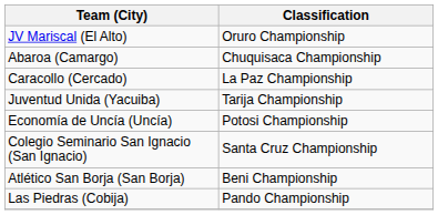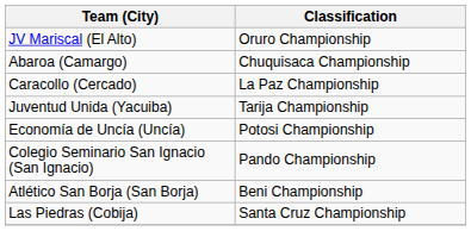 <table class="wikitable sortable">
 <tr>
 <th width="250">Team (City)</th>
 <th width="250">Classification</th>
 </tr>
 <tr>
 <td><a href='#'>JV Mariscal</a> (El Alto)</td>
 <td>Oruro Championship</td>
 </tr>
 <tr>
 <td>Abaroa (Camargo)</td>
 <td>Chuquisaca Championship</td>
 </tr>
 <tr>
 <td>Caracollo (Cercado)</td>
 <td>La Paz Championship</td>
 </tr>
 <tr>
 <td>Juventud Unida (Yacuiba)</td>
 <td>Tarija Championship</td>
 </tr>
 <tr>
 <td>Economía de Uncía (Uncía)</td>
 <td>Potosi Championship</td>
 </tr>
 <tr>
 <td>Colegio Seminario San Ignacio (San Ignacio)</td>
-<td>Santa Cruz Championship</td>
+<td>Pando Championship</td>
 </tr>
 <tr>
 <td>Atlético San Borja (San Borja)</td>
 <td>Beni Championship</td>
 </tr>
 <tr>
 <td>Las Piedras (Cobija)</td>
-<td>Pando Championship</td>
+<td>Santa Cruz Championship</td>
 </tr>
 <tr>
 </tr>
 </table>
